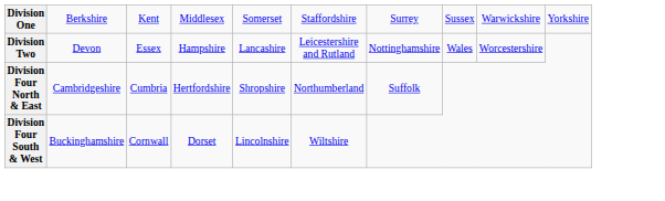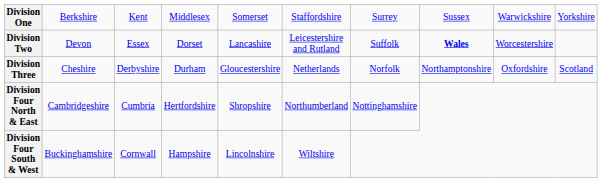 <table class="wikitable" style="text-align: center" style="font-size: 95%; border: 1px #aaaaaa solid; border-collapse: collapse; clear:center;">
 <tr>
 <th>Division One</th>
 <td><a href='#'>Berkshire</a></td>
 <td><a href='#'>Kent</a></td>
 <td><a href='#'>Middlesex</a></td>
 <td><a href='#'>Somerset</a></td>
 <td><a href='#'>Staffordshire</a></td>
 <td><a href='#'>Surrey</a></td>
 <td><a href='#'>Sussex</a></td>
 <td><a href='#'>Warwickshire</a></td>
 <td><a href='#'>Yorkshire</a></td>
 </tr>
 <tr>
 <th>Division Two</th>
 <td><a href='#'>Devon</a></td>
 <td><a href='#'>Essex</a></td>
-<td><a href='#'>Hampshire</a></td>
+<td><a href='#'>Dorset</a></td>
 <td><a href='#'>Lancashire</a></td>
 <td><a href='#'>Leicestershire and Rutland</a></td>
-<td><a href='#'>Nottinghamshire</a></td>
-<td><a href='#'>Wales</a></td>
+<td><a href='#'>Suffolk</a></td>
+<td><strong><a href='#'>Wales</a></strong></td>
 <td><a href='#'>Worcestershire</a></td>
+</tr>
+<tr>
+<th>Division Three</th>
+<td><a href='#'>Cheshire</a></td>
+<td><a href='#'>Derbyshire</a></td>
+<td><a href='#'>Durham</a></td>
+<td><a href='#'>Gloucestershire</a></td>
+<td><a href='#'>Netherlands</a></td>
+<td><a href='#'>Norfolk</a></td>
+<td><a href='#'>Northamptonshire</a></td>
+<td><a href='#'>Oxfordshire</a></td>
+<td><a href='#'>Scotland</a></td>
 </tr>
 <tr>
 <th>Division Four North & East</th>
 <td><a href='#'>Cambridgeshire</a></td>
 <td><a href='#'>Cumbria</a></td>
 <td><a href='#'>Hertfordshire</a></td>
 <td><a href='#'>Shropshire</a></td>
 <td><a href='#'>Northumberland</a></td>
-<td><a href='#'>Suffolk</a></td>
+<td><a href='#'>Nottinghamshire</a></td>
 </tr>
 <tr>
 <th>Division Four South & West</th>
 <td><a href='#'>Buckinghamshire</a></td>
 <td><a href='#'>Cornwall</a></td>
-<td><a href='#'>Dorset</a></td>
+<td><a href='#'>Hampshire</a></td>
 <td><a href='#'>Lincolnshire</a></td>
 <td><a href='#'>Wiltshire</a></td>
 </tr>
 </table>
